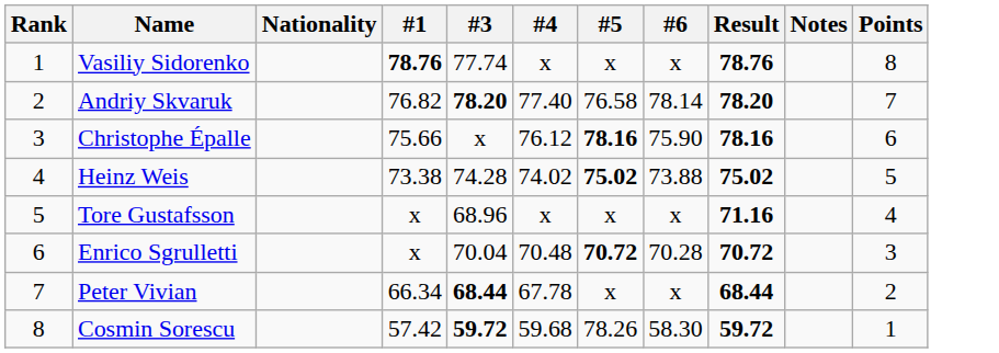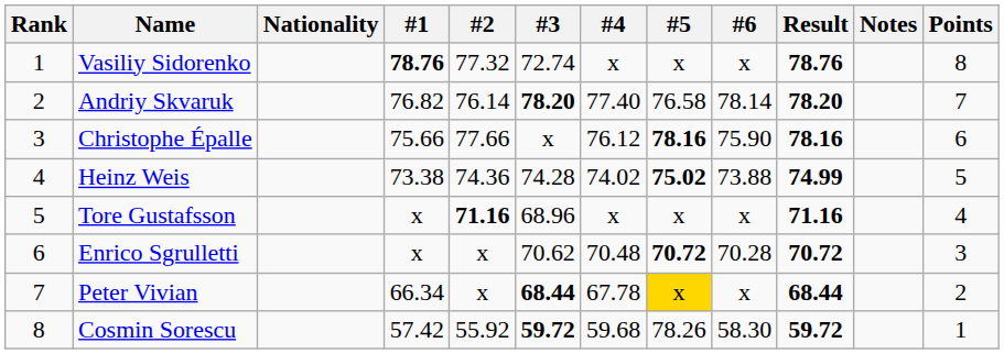 <table class="wikitable sortable" style="text-align:center">
 <tr>
 <th>Rank</th>
 <th>Name</th>
 <th>Nationality</th>
 <th>#1</th>
+<th>#2</th>
 <th>#3</th>
 <th>#4</th>
 <th>#5</th>
 <th>#6</th>
 <th>Result</th>
 <th>Notes</th>
 <th>Points</th>
 </tr>
 <tr>
 <td>1</td>
 <td align=left><a href='#'>Vasiliy Sidorenko</a></td>
 <td align=left></td>
 <td><strong>78.76</strong></td>
-<td>77.74</td>
+<td>77.32</td>
+<td>72.74</td>
 <td>x</td>
 <td>x</td>
 <td>x</td>
 <td><strong>78.76</strong></td>
 <td></td>
 <td>8</td>
 </tr>
 <tr>
 <td>2</td>
 <td align=left><a href='#'>Andriy Skvaruk</a></td>
 <td align=left></td>
 <td>76.82</td>
+<td>76.14</td>
 <td><strong>78.20</strong></td>
 <td>77.40</td>
 <td>76.58</td>
 <td>78.14</td>
 <td><strong>78.20</strong></td>
 <td></td>
 <td>7</td>
 </tr>
 <tr>
 <td>3</td>
 <td align=left><a href='#'>Christophe Épalle</a></td>
 <td align=left></td>
 <td>75.66</td>
+<td>77.66</td>
 <td>x</td>
 <td>76.12</td>
 <td><strong>78.16</strong></td>
 <td>75.90</td>
 <td><strong>78.16</strong></td>
 <td></td>
 <td>6</td>
 </tr>
 <tr>
 <td>4</td>
 <td align=left><a href='#'>Heinz Weis</a></td>
 <td align=left></td>
 <td>73.38</td>
+<td>74.36</td>
 <td>74.28</td>
 <td>74.02</td>
 <td><strong>75.02</strong></td>
 <td>73.88</td>
-<td><strong>75.02</strong></td>
+<td><strong>74.99</strong></td>
 <td></td>
 <td>5</td>
 </tr>
 <tr>
 <td>5</td>
 <td align=left><a href='#'>Tore Gustafsson</a></td>
 <td align=left></td>
 <td>x</td>
+<td><strong>71.16</strong></td>
 <td>68.96</td>
 <td>x</td>
 <td>x</td>
 <td>x</td>
 <td><strong>71.16</strong></td>
 <td></td>
 <td>4</td>
 </tr>
 <tr>
 <td>6</td>
 <td align=left><a href='#'>Enrico Sgrulletti</a></td>
 <td align=left></td>
 <td>x</td>
-<td>70.04</td>
+<td>x</td>
+<td>70.62</td>
 <td>70.48</td>
 <td><strong>70.72</strong></td>
 <td>70.28</td>
 <td><strong>70.72</strong></td>
 <td></td>
 <td>3</td>
 </tr>
 <tr>
 <td>7</td>
 <td align=left><a href='#'>Peter Vivian</a></td>
 <td align=left></td>
 <td>66.34</td>
+<td>x</td>
 <td><strong>68.44</strong></td>
 <td>67.78</td>
-<td>x</td>
+<td style="background: gold;">x</td>
 <td>x</td>
 <td><strong>68.44</strong></td>
 <td></td>
 <td>2</td>
 </tr>
 <tr>
 <td>8</td>
 <td align=left><a href='#'>Cosmin Sorescu</a></td>
 <td align=left></td>
 <td>57.42</td>
+<td>55.92</td>
 <td><strong>59.72</strong></td>
 <td>59.68</td>
 <td>78.26</td>
 <td>58.30</td>
 <td><strong>59.72</strong></td>
 <td></td>
 <td>1</td>
 </tr>
 </table>
